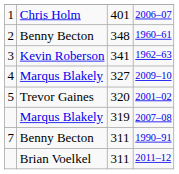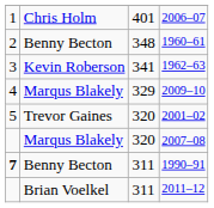 <table class="wikitable">
 <tr>
 </tr>
 <tr>
 <td>1</td>
 <td><a href='#'>Chris Holm</a></td>
 <td>401</td>
 <td style="font-size:80%;"><a href='#'>2006–07</a></td>
 </tr>
 <tr>
 <td>2</td>
 <td>Benny Becton</td>
 <td>348</td>
 <td style="font-size:80%;"><a href='#'>1960–61</a></td>
 </tr>
 <tr>
 <td>3</td>
 <td><a href='#'>Kevin Roberson</a></td>
 <td>341</td>
 <td style="font-size:80%;"><a href='#'>1962–63</a></td>
 </tr>
 <tr>
 <td>4</td>
 <td><a href='#'>Marqus Blakely</a></td>
-<td>327</td>
+<td>329</td>
 <td style="font-size:80%;"><a href='#'>2009–10</a></td>
 </tr>
 <tr>
 <td>5</td>
 <td>Trevor Gaines</td>
 <td>320</td>
 <td style="font-size:80%;"><a href='#'>2001–02</a></td>
 </tr>
 <tr>
 <td></td>
 <td><a href='#'>Marqus Blakely</a></td>
-<td>319</td>
+<td>320</td>
 <td style="font-size:80%;"><a href='#'>2007–08</a></td>
 </tr>
 <tr>
-<td>7</td>
+<td><strong>7</strong></td>
 <td>Benny Becton</td>
 <td>311</td>
 <td style="font-size:80%;"><a href='#'>1990–91</a></td>
 </tr>
 <tr>
 <td></td>
 <td>Brian Voelkel</td>
 <td>311</td>
 <td style="font-size:80%;"><a href='#'>2011–12</a></td>
 </tr>
 </table>
